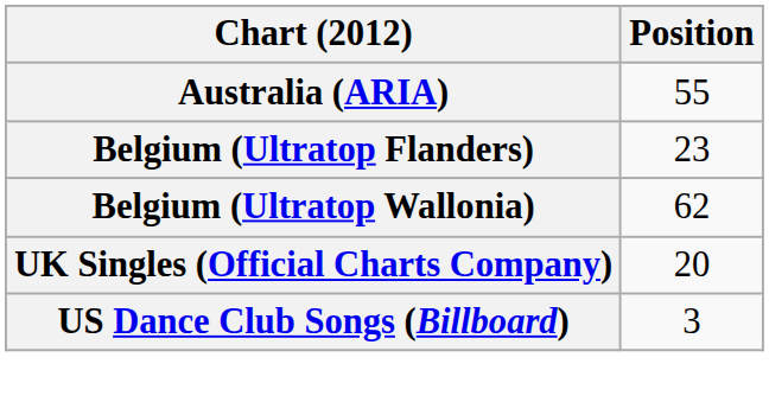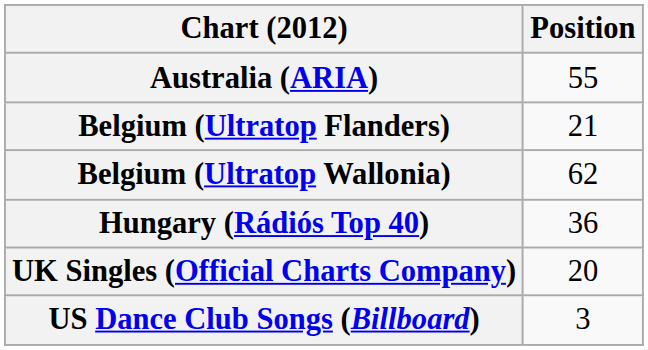 <table class="wikitable sortable plainrowheaders" style="text-align:center;">
 <tr>
 <th scope="col">Chart (2012)</th>
 <th scope="col">Position</th>
 </tr>
 <tr>
 <th scope="row">Australia (<a href='#'>ARIA</a>)</th>
 <td>55</td>
 </tr>
 <tr>
 <th scope="row">Belgium (<a href='#'>Ultratop</a> Flanders)</th>
-<td>23</td>
+<td>21</td>
 </tr>
 <tr>
 <th scope="row">Belgium (<a href='#'>Ultratop</a> Wallonia)</th>
 <td>62</td>
+</tr>
+<tr>
+<th scope="row">Hungary (<a href='#'>Rádiós Top 40</a>)</th>
+<td>36</td>
 </tr>
 <tr>
 <th scope="row">UK Singles (<a href='#'>Official Charts Company</a>)</th>
 <td>20</td>
 </tr>
 <tr>
 <th scope="row">US <a href='#'>Dance Club Songs</a> (<em><a href='#'>Billboard</a></em>)</th>
 <td>3</td>
 </tr>
 </table>
